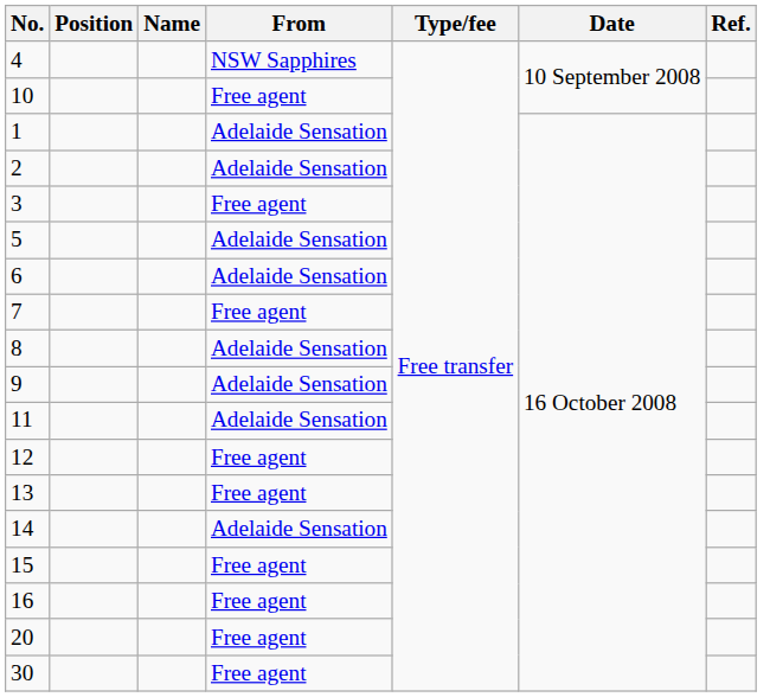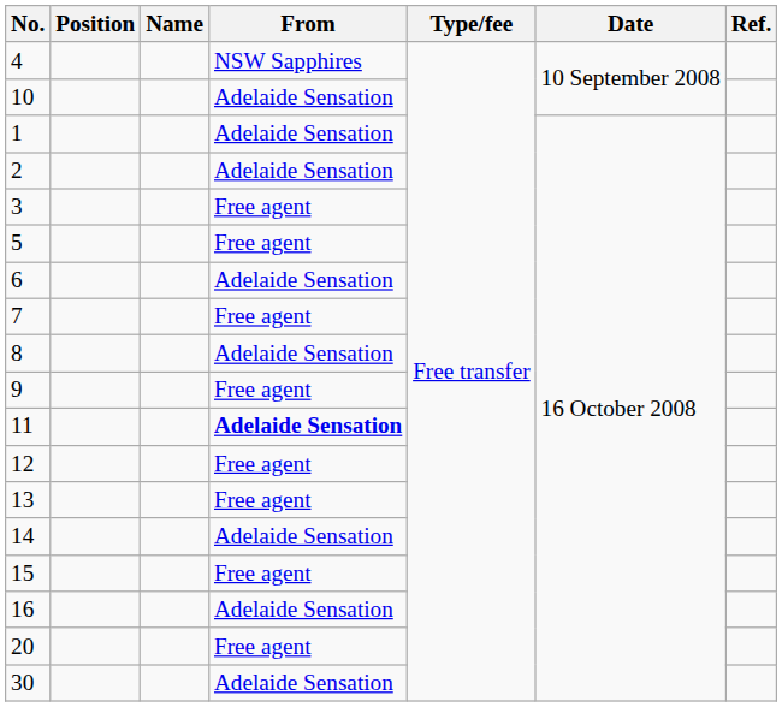 <table class="wikitable sortable">
 <tr>
 <th>No.</th>
 <th>Position</th>
 <th>Name</th>
 <th>From</th>
 <th>Type/fee</th>
 <th>Date</th>
 <th>Ref.</th>
 </tr>
 <tr>
 <td>4</td>
 <td></td>
 <td></td>
 <td><a href='#'>NSW Sapphires</a></td>
 <td rowspan="19"><a href='#'>Free transfer</a></td>
 <td rowspan="2">10 September 2008</td>
 <td></td>
 </tr>
 <tr>
 <td>10</td>
 <td></td>
 <td></td>
-<td><a href='#'>Free agent</a></td>
+<td><a href='#'>Adelaide Sensation</a></td>
 <td></td>
 </tr>
 <tr>
 <td>1</td>
 <td></td>
 <td></td>
 <td><a href='#'>Adelaide Sensation</a></td>
 <td rowspan="16">16 October 2008</td>
 <td></td>
 </tr>
 <tr>
 <td>2</td>
 <td></td>
 <td></td>
 <td><a href='#'>Adelaide Sensation</a></td>
 <td></td>
 </tr>
 <tr>
 <td>3</td>
 <td></td>
 <td></td>
 <td><a href='#'>Free agent</a></td>
 <td></td>
 </tr>
 <tr>
 <td>5</td>
 <td></td>
 <td></td>
-<td><a href='#'>Adelaide Sensation</a></td>
+<td><a href='#'>Free agent</a></td>
 <td></td>
 </tr>
 <tr>
 <td>6</td>
 <td></td>
 <td></td>
 <td><a href='#'>Adelaide Sensation</a></td>
 <td></td>
 </tr>
 <tr>
 <td>7</td>
 <td></td>
 <td></td>
 <td><a href='#'>Free agent</a></td>
 <td></td>
 </tr>
 <tr>
 <td>8</td>
 <td></td>
 <td></td>
 <td><a href='#'>Adelaide Sensation</a></td>
 <td></td>
 </tr>
 <tr>
 <td>9</td>
 <td></td>
 <td></td>
-<td><a href='#'>Adelaide Sensation</a></td>
+<td><a href='#'>Free agent</a></td>
 <td></td>
 </tr>
 <tr>
 <td>11</td>
 <td></td>
 <td></td>
-<td><a href='#'>Adelaide Sensation</a></td>
+<td><strong><a href='#'>Adelaide Sensation</a></strong></td>
 <td></td>
 </tr>
 <tr>
 <td>12</td>
 <td></td>
 <td></td>
 <td><a href='#'>Free agent</a></td>
 <td></td>
 </tr>
 <tr>
 <td>13</td>
 <td></td>
 <td></td>
 <td><a href='#'>Free agent</a></td>
 <td></td>
 </tr>
 <tr>
 <td>14</td>
 <td></td>
 <td></td>
 <td><a href='#'>Adelaide Sensation</a></td>
 <td></td>
 </tr>
 <tr>
 <td>15</td>
 <td></td>
 <td></td>
 <td><a href='#'>Free agent</a></td>
 <td></td>
 </tr>
 <tr>
 <td>16</td>
 <td></td>
 <td></td>
-<td><a href='#'>Free agent</a></td>
+<td><a href='#'>Adelaide Sensation</a></td>
 <td></td>
 </tr>
 <tr>
 <td>20</td>
 <td></td>
 <td></td>
 <td><a href='#'>Free agent</a></td>
 <td></td>
 </tr>
 <tr>
 <td>30</td>
 <td></td>
 <td></td>
-<td><a href='#'>Free agent</a></td>
+<td><a href='#'>Adelaide Sensation</a></td>
 <td></td>
 </tr>
 </table>
